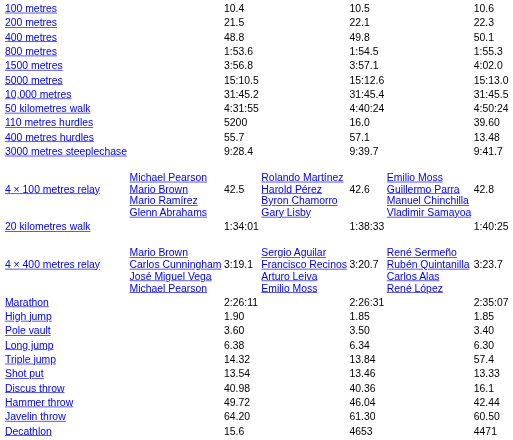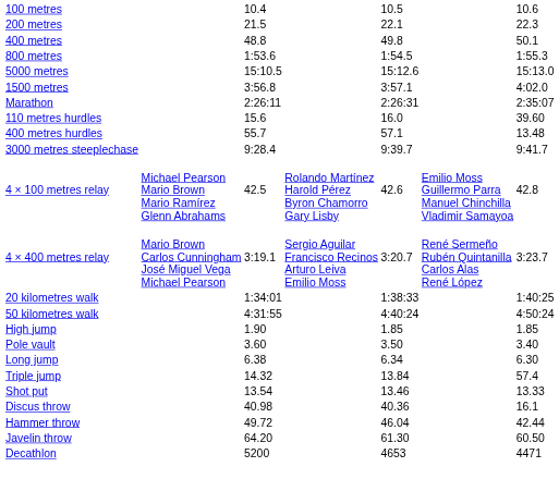 <table>
 <tr>
 <td><a href='#'>100 metres</a></td>
 <td align=left></td>
 <td>10.4</td>
 <td align=left></td>
 <td>10.5</td>
 <td align=left></td>
 <td>10.6</td>
 </tr>
 <tr>
 <td><a href='#'>200 metres</a></td>
 <td align=left></td>
 <td>21.5</td>
 <td align=left></td>
 <td>22.1</td>
 <td align=left></td>
 <td>22.3</td>
 </tr>
 <tr>
 <td><a href='#'>400 metres</a></td>
 <td align=left></td>
 <td>48.8</td>
 <td align=left></td>
 <td>49.8</td>
 <td align=left></td>
 <td>50.1</td>
 </tr>
 <tr>
 <td><a href='#'>800 metres</a></td>
 <td align=left></td>
 <td>1:53.6 </td>
 <td align=left></td>
 <td>1:54.5</td>
 <td align=left></td>
 <td>1:55.3</td>
 </tr>
 <tr>
+<td><a href='#'>5000 metres</a></td>
+<td align=left></td>
+<td>15:10.5</td>
+<td align=left></td>
+<td>15:12.6</td>
+<td align=left></td>
+<td>15:13.0</td>
+</tr>
+<tr>
 <td><a href='#'>1500 metres</a></td>
 <td align=left></td>
 <td>3:56.8</td>
 <td align=left></td>
 <td>3:57.1</td>
 <td align=left></td>
 <td>4:02.0</td>
 </tr>
 <tr>
-<td><a href='#'>5000 metres</a></td>
+<td><a href='#'>Marathon</a></td>
 <td align=left></td>
-<td>15:10.5</td>
+<td>2:26:11</td>
 <td align=left></td>
-<td>15:12.6</td>
+<td>2:26:31</td>
 <td align=left></td>
-<td>15:13.0</td>
-</tr>
-<tr>
-<td><a href='#'>10,000 metres</a></td>
-<td align=left></td>
-<td>31:45.2</td>
-<td align=left></td>
-<td>31:45.4</td>
-<td align=left></td>
-<td>31:45.5</td>
-</tr>
-<tr>
-<td><a href='#'>50 kilometres walk</a></td>
-<td align=left></td>
-<td>4:31:55 </td>
-<td align=left></td>
-<td>4:40:24</td>
-<td align=left></td>
-<td>4:50:24</td>
+<td>2:35:07</td>
 </tr>
 <tr>
 <td><a href='#'>110 metres hurdles</a></td>
 <td align=left></td>
-<td>5200</td>
+<td>15.6</td>
 <td align=left></td>
 <td>16.0</td>
 <td align=left></td>
 <td>39.60</td>
 </tr>
 <tr>
 <td><a href='#'>400 metres hurdles</a></td>
 <td align=left></td>
 <td>55.7</td>
 <td align=left></td>
 <td>57.1</td>
 <td align=left></td>
 <td>13.48</td>
 </tr>
 <tr>
 <td><a href='#'>3000 metres steeplechase</a></td>
 <td align=left></td>
 <td>9:28.4</td>
 <td align=left></td>
 <td>9:39.7</td>
 <td align=left></td>
 <td>9:41.7</td>
 </tr>
 <tr>
 <td><a href='#'>4 × 100 metres relay</a></td>
 <td><br><a href='#'>Michael Pearson</a><br><a href='#'>Mario Brown</a><br><a href='#'>Mario Ramírez</a><br><a href='#'>Glenn Abrahams</a></td>
 <td>42.5</td>
 <td><br><a href='#'>Rolando Martínez</a><br><a href='#'>Harold Pérez</a><br><a href='#'>Byron Chamorro</a><br><a href='#'>Gary Lisby</a></td>
 <td>42.6</td>
 <td><br><a href='#'>Emilio Moss</a><br><a href='#'>Guillermo Parra</a><br><a href='#'>Manuel Chinchilla</a><br><a href='#'>Vladimir Samayoa</a></td>
 <td>42.8</td>
 </tr>
 <tr>
+<td><a href='#'>4 × 400 metres relay</a></td>
+<td><br><a href='#'>Mario Brown</a><br><a href='#'>Carlos Cunningham</a><br><a href='#'>José Miguel Vega</a><br><a href='#'>Michael Pearson</a></td>
+<td>3:19.1 </td>
+<td><br><a href='#'>Sergio Aguilar</a><br><a href='#'>Francisco Recinos</a><br><a href='#'>Arturo Leiva</a><br><a href='#'>Emilio Moss</a></td>
+<td>3:20.7</td>
+<td><br><a href='#'>René Sermeño</a><br><a href='#'>Rubén Quintanilla</a><br><a href='#'>Carlos Alas</a><br><a href='#'>René López</a></td>
+<td>3:23.7</td>
+</tr>
+<tr>
 <td><a href='#'>20 kilometres walk</a></td>
 <td align=left></td>
 <td>1:34:01 </td>
 <td align=left></td>
 <td>1:38:33</td>
 <td align=left></td>
 <td>1:40:25</td>
 </tr>
 <tr>
-<td><a href='#'>4 × 400 metres relay</a></td>
-<td><br><a href='#'>Mario Brown</a><br><a href='#'>Carlos Cunningham</a><br><a href='#'>José Miguel Vega</a><br><a href='#'>Michael Pearson</a></td>
-<td>3:19.1 </td>
-<td><br><a href='#'>Sergio Aguilar</a><br><a href='#'>Francisco Recinos</a><br><a href='#'>Arturo Leiva</a><br><a href='#'>Emilio Moss</a></td>
-<td>3:20.7</td>
-<td><br><a href='#'>René Sermeño</a><br><a href='#'>Rubén Quintanilla</a><br><a href='#'>Carlos Alas</a><br><a href='#'>René López</a></td>
-<td>3:23.7</td>
-</tr>
-<tr>
-<td><a href='#'>Marathon</a></td>
+<td><a href='#'>50 kilometres walk</a></td>
 <td align=left></td>
-<td>2:26:11</td>
+<td>4:31:55 </td>
 <td align=left></td>
-<td>2:26:31</td>
+<td>4:40:24</td>
 <td align=left></td>
-<td>2:35:07</td>
+<td>4:50:24</td>
 </tr>
 <tr>
 <td><a href='#'>High jump</a></td>
 <td align=left></td>
 <td>1.90</td>
 <td align=left></td>
 <td>1.85</td>
 <td align=left></td>
 <td>1.85</td>
 </tr>
 <tr>
 <td><a href='#'>Pole vault</a></td>
 <td align=left></td>
 <td>3.60</td>
 <td align=left></td>
 <td>3.50</td>
 <td align=left></td>
 <td>3.40</td>
 </tr>
 <tr>
 <td><a href='#'>Long jump</a></td>
 <td align=left></td>
 <td>6.38</td>
 <td align=left></td>
 <td>6.34</td>
 <td align=left></td>
 <td>6.30</td>
 </tr>
 <tr>
 <td><a href='#'>Triple jump</a></td>
 <td align=left></td>
 <td>14.32</td>
 <td align=left></td>
 <td>13.84</td>
 <td align=left></td>
 <td>57.4</td>
 </tr>
 <tr>
 <td><a href='#'>Shot put</a></td>
 <td align=left></td>
 <td>13.54</td>
 <td align=left></td>
 <td>13.46</td>
 <td align=left></td>
 <td>13.33</td>
 </tr>
 <tr>
 <td><a href='#'>Discus throw</a></td>
 <td align=left></td>
 <td>40.98</td>
 <td align=left></td>
 <td>40.36</td>
 <td align=left></td>
 <td>16.1</td>
 </tr>
 <tr>
 <td><a href='#'>Hammer throw</a></td>
 <td align=left></td>
 <td>49.72 </td>
 <td align=left></td>
 <td>46.04</td>
 <td align=left></td>
 <td>42.44</td>
 </tr>
 <tr>
 <td><a href='#'>Javelin throw</a></td>
 <td align=left></td>
 <td>64.20</td>
 <td align=left></td>
 <td>61.30</td>
 <td align=left></td>
 <td>60.50</td>
 </tr>
 <tr>
 <td><a href='#'>Decathlon</a></td>
 <td align=left></td>
-<td>15.6</td>
+<td>5200</td>
 <td align=left></td>
 <td>4653</td>
 <td align=left></td>
 <td>4471</td>
 </tr>
 </table>
